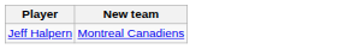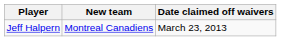 <table class="wikitable">
 <tr>
 <th>Player</th>
 <th>New team</th>
+<th>Date claimed off waivers</th>
 </tr>
 <tr>
 <td><a href='#'>Jeff Halpern</a></td>
 <td><a href='#'>Montreal Canadiens</a></td>
+<td>March 23, 2013</td>
 </tr>
 </table>
